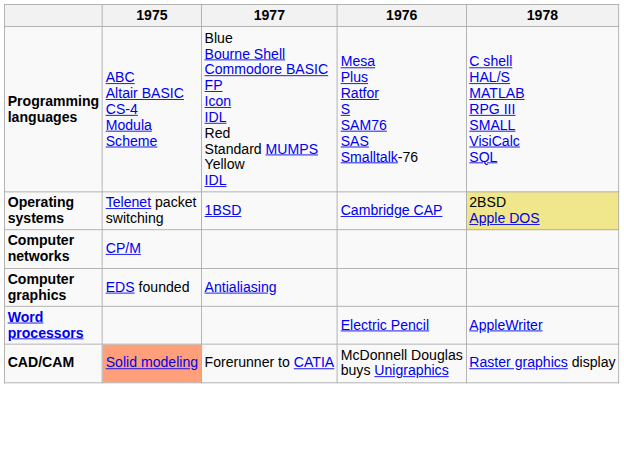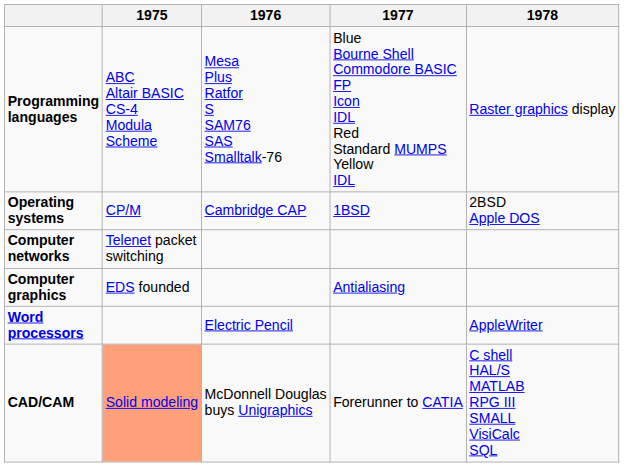 <table class="wikitable">
 <tr>
 <th></th>
 <th>1975</th>
+<th>1976</th>
 <th>1977</th>
-<th>1976</th>
 <th>1978</th>
 </tr>
 <tr>
 <td><strong>Programming<br>languages</strong></td>
 <td><a href='#'>ABC</a><br><a href='#'>Altair BASIC</a><br><a href='#'>CS-4</a><br><a href='#'>Modula</a><br><a href='#'>Scheme</a></td>
+<td><a href='#'>Mesa</a><br><a href='#'>Plus</a><br><a href='#'>Ratfor</a><br><a href='#'>S</a><br><a href='#'>SAM76</a><br><a href='#'>SAS</a><br><a href='#'>Smalltalk</a>-76</td>
 <td>Blue<br><a href='#'>Bourne Shell</a><br><a href='#'>Commodore BASIC</a><br><a href='#'>FP</a><br><a href='#'>Icon</a><br><a href='#'>IDL</a><br>Red<br>Standard <a href='#'>MUMPS</a><br>Yellow<br><a href='#'>IDL</a></td>
-<td><a href='#'>Mesa</a><br><a href='#'>Plus</a><br><a href='#'>Ratfor</a><br><a href='#'>S</a><br><a href='#'>SAM76</a><br><a href='#'>SAS</a><br><a href='#'>Smalltalk</a>-76</td>
-<td><a href='#'>C shell</a><br><a href='#'>HAL/S</a><br><a href='#'>MATLAB</a><br><a href='#'>RPG III</a><br><a href='#'>SMALL</a><br><a href='#'>VisiCalc</a><br><a href='#'>SQL</a></td>
+<td><a href='#'>Raster graphics</a> display</td>
 </tr>
 <tr>
 <td><strong>Operating<br>systems</strong></td>
-<td><a href='#'>Telenet</a> packet<br>switching</td>
+<td><a href='#'>CP/M</a></td>
+<td><a href='#'>Cambridge CAP</a></td>
 <td><a href='#'>1BSD</a></td>
-<td><a href='#'>Cambridge CAP</a></td>
-<td style="background: khaki;">2BSD<br><a href='#'>Apple DOS</a></td>
+<td>2BSD<br><a href='#'>Apple DOS</a></td>
 </tr>
 <tr>
 <td><strong>Computer<br>networks</strong></td>
-<td><a href='#'>CP/M</a></td>
+<td><a href='#'>Telenet</a> packet<br>switching</td>
 <td></td>
 <td></td>
 <td></td>
 </tr>
 <tr>
 <td><strong>Computer<br>graphics</strong></td>
 <td><a href='#'>EDS</a> founded</td>
+<td></td>
 <td><a href='#'>Antialiasing</a></td>
-<td></td>
 <td></td>
 </tr>
 <tr>
 <td><strong><a href='#'>Word<br>processors</a></strong></td>
 <td></td>
+<td><a href='#'>Electric Pencil</a></td>
 <td></td>
-<td><a href='#'>Electric Pencil</a></td>
 <td><a href='#'>AppleWriter</a></td>
 </tr>
 <tr>
 <td><strong>CAD/CAM</strong></td>
 <td style="background: lightsalmon;"><a href='#'>Solid modeling</a></td>
+<td>McDonnell Douglas<br>buys <a href='#'>Unigraphics</a></td>
 <td>Forerunner to <a href='#'>CATIA</a></td>
-<td>McDonnell Douglas<br>buys <a href='#'>Unigraphics</a></td>
-<td><a href='#'>Raster graphics</a> display</td>
+<td><a href='#'>C shell</a><br><a href='#'>HAL/S</a><br><a href='#'>MATLAB</a><br><a href='#'>RPG III</a><br><a href='#'>SMALL</a><br><a href='#'>VisiCalc</a><br><a href='#'>SQL</a></td>
 </tr>
 </table>
